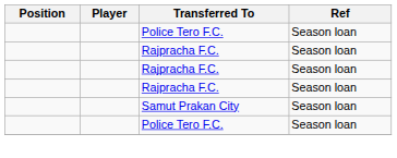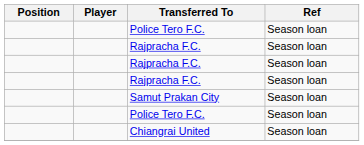 <table class="wikitable sortable" style="width:60%; text-align:center; font-size:100%; text-align:left;">
 <tr>
 <th>Position</th>
 <th>Player</th>
 <th>Transferred To</th>
 <th>Ref</th>
 </tr>
 <tr>
 <td></td>
 <td></td>
 <td> <a href='#'>Police Tero F.C.</a></td>
 <td>Season loan </td>
 </tr>
 <tr>
 <td></td>
 <td></td>
 <td> <a href='#'>Rajpracha F.C.</a></td>
 <td>Season loan</td>
 </tr>
 <tr>
 <td></td>
 <td></td>
 <td> <a href='#'>Rajpracha F.C.</a></td>
 <td>Season loan</td>
 </tr>
 <tr>
 <td></td>
 <td></td>
 <td> <a href='#'>Rajpracha F.C.</a></td>
 <td>Season loan</td>
 </tr>
 <tr>
 <td></td>
 <td></td>
 <td> <a href='#'>Samut Prakan City</a></td>
 <td>Season loan </td>
 </tr>
 <tr>
 <td></td>
 <td></td>
 <td> <a href='#'>Police Tero F.C.</a></td>
 <td>Season loan </td>
 </tr>
 <tr>
+<td></td>
+<td></td>
+<td> <a href='#'>Chiangrai United</a></td>
+<td>Season loan </td>
+</tr>
+<tr>
 </tr>
 </table>
